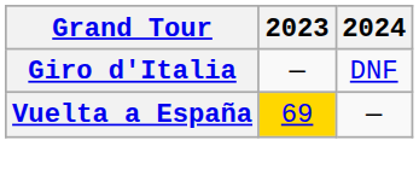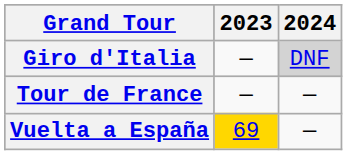 <table class="wikitable plainrowheaders">
 <tr>
 <th scope="col"><a href='#'>Grand Tour</a></th>
 <th scope="col">2023</th>
 <th scope="col">2024</th>
 </tr>
 <tr style="text-align:center;">
 <th scope="row"> <a href='#'>Giro d'Italia</a></th>
 <td>—</td>
-<td><a href='#'>DNF</a></td>
+<td style="background: lightgrey;"><a href='#'>DNF</a></td>
+</tr>
+<tr style="text-align:center;">
+<th scope="row"> <a href='#'>Tour de France</a></th>
+<td>—</td>
+<td>—</td>
 </tr>
 <tr style="text-align:center;">
 <th scope="row"> <a href='#'>Vuelta a España</a></th>
 <td style="background: gold;"><a href='#'>69</a></td>
 <td>—</td>
 </tr>
 </table>
